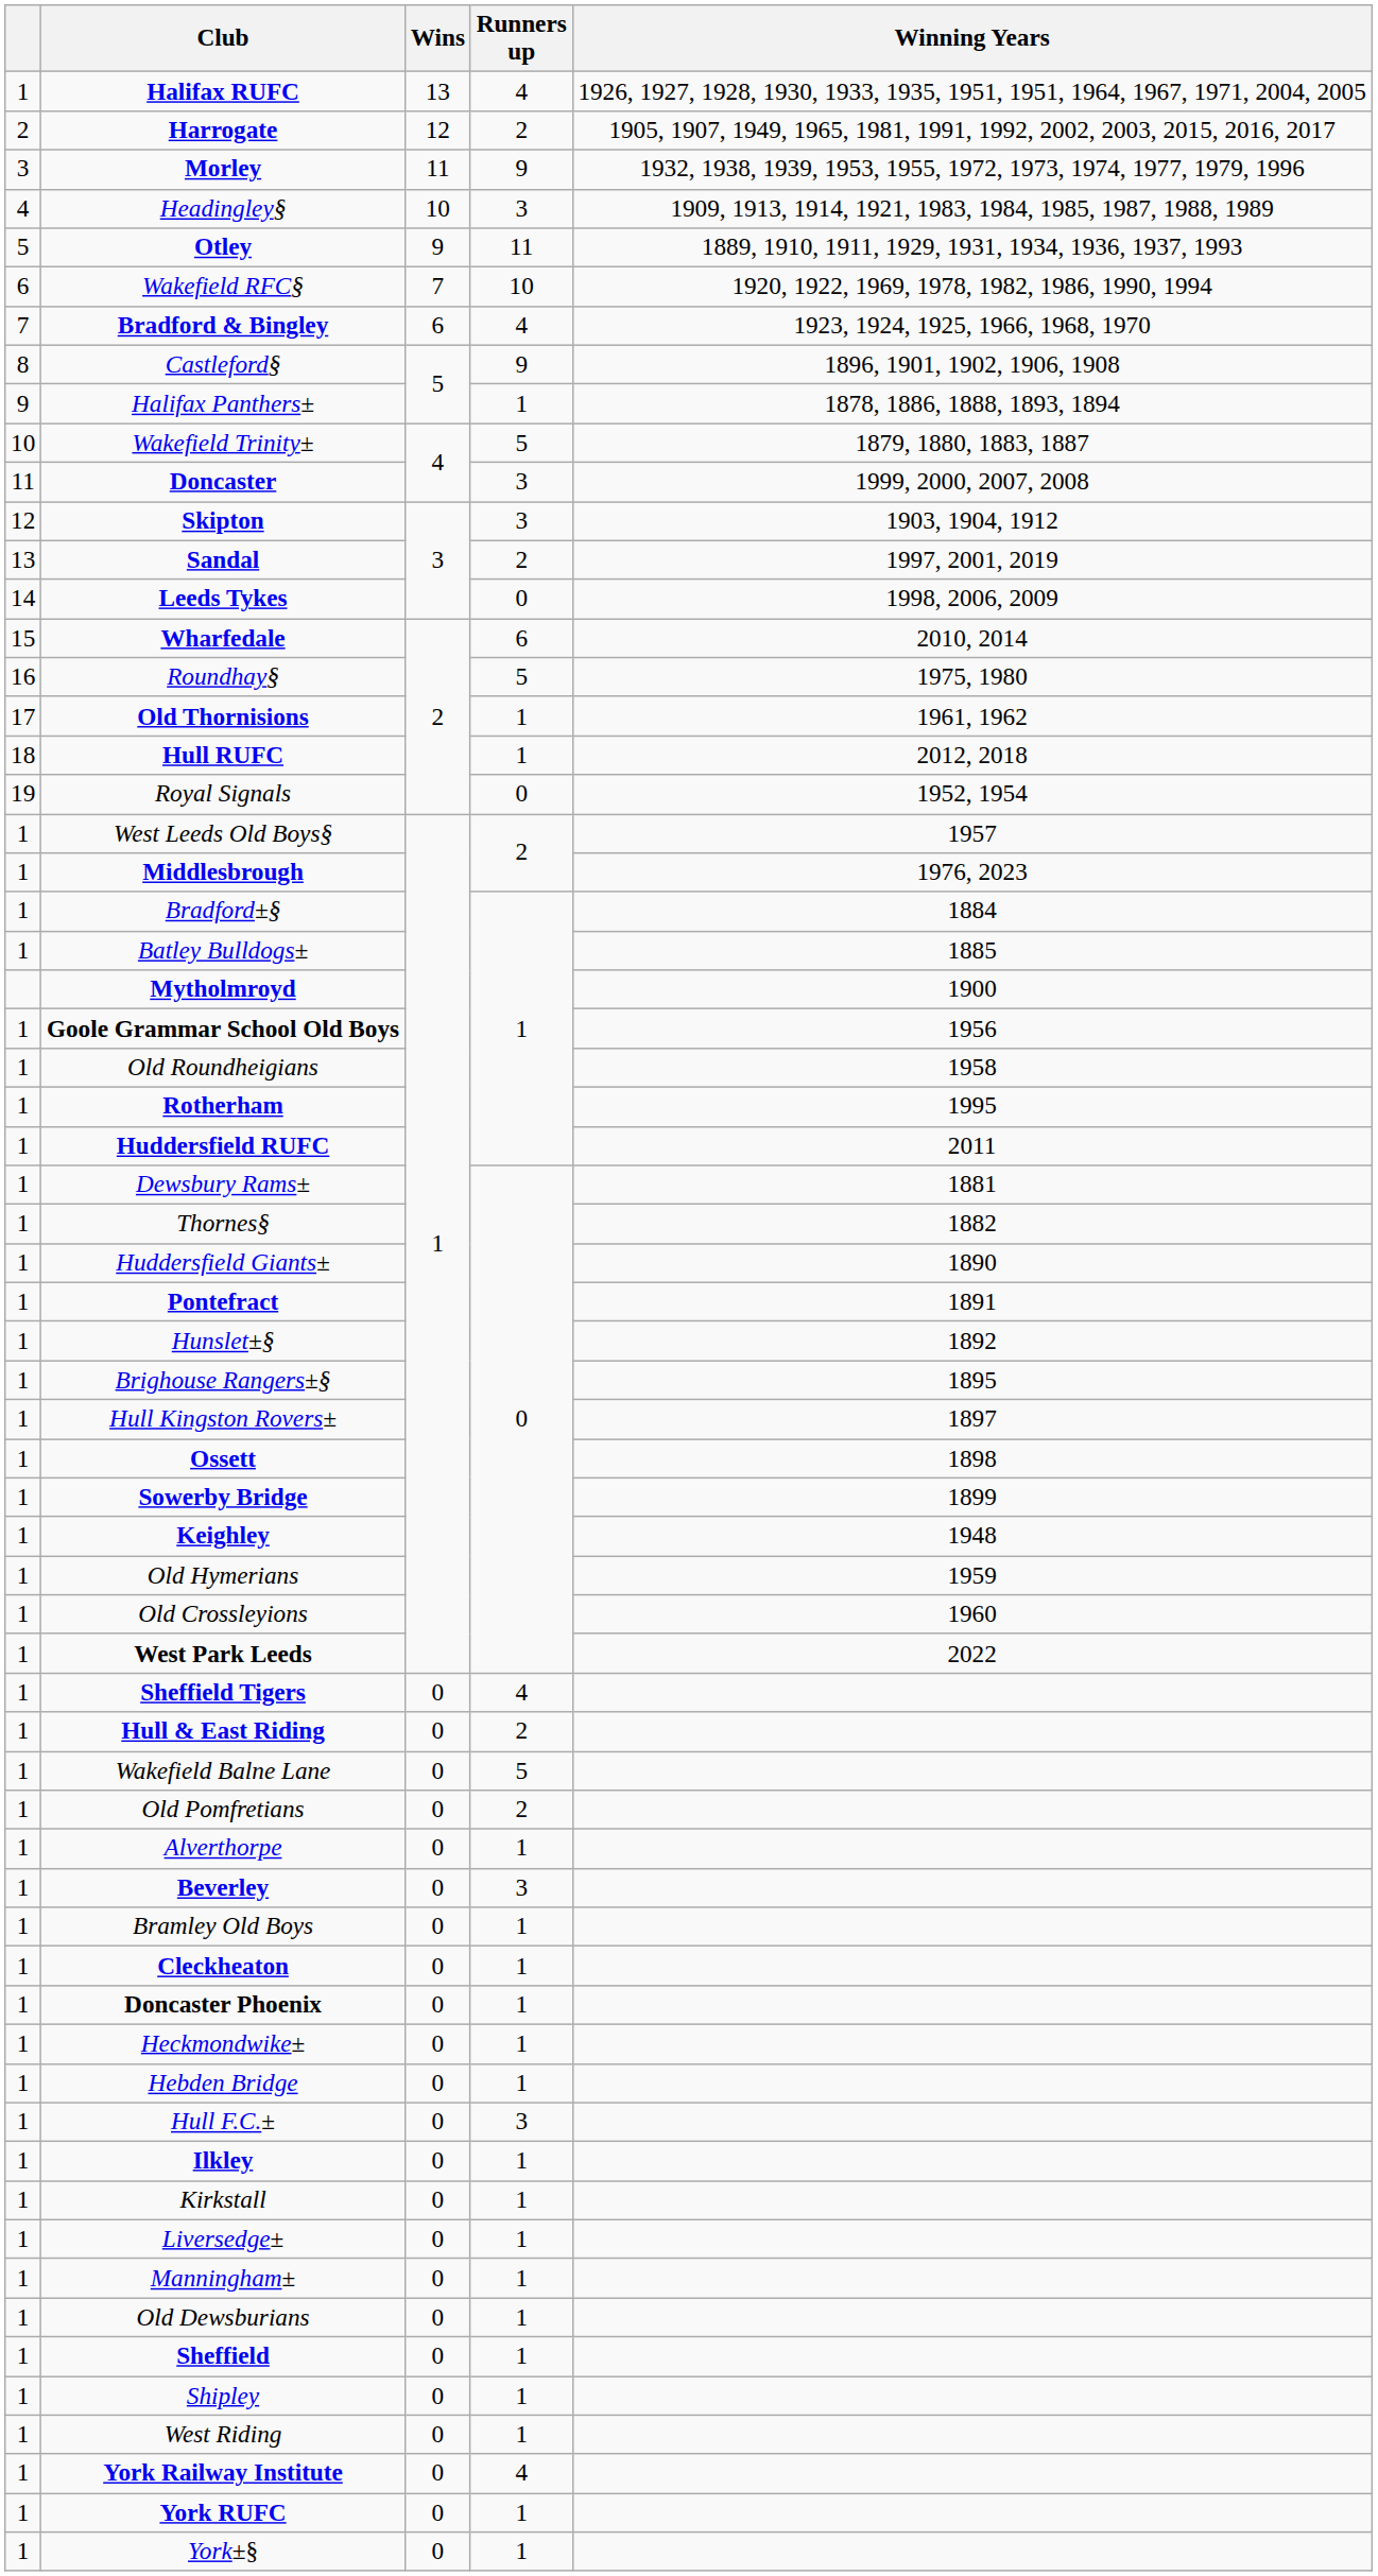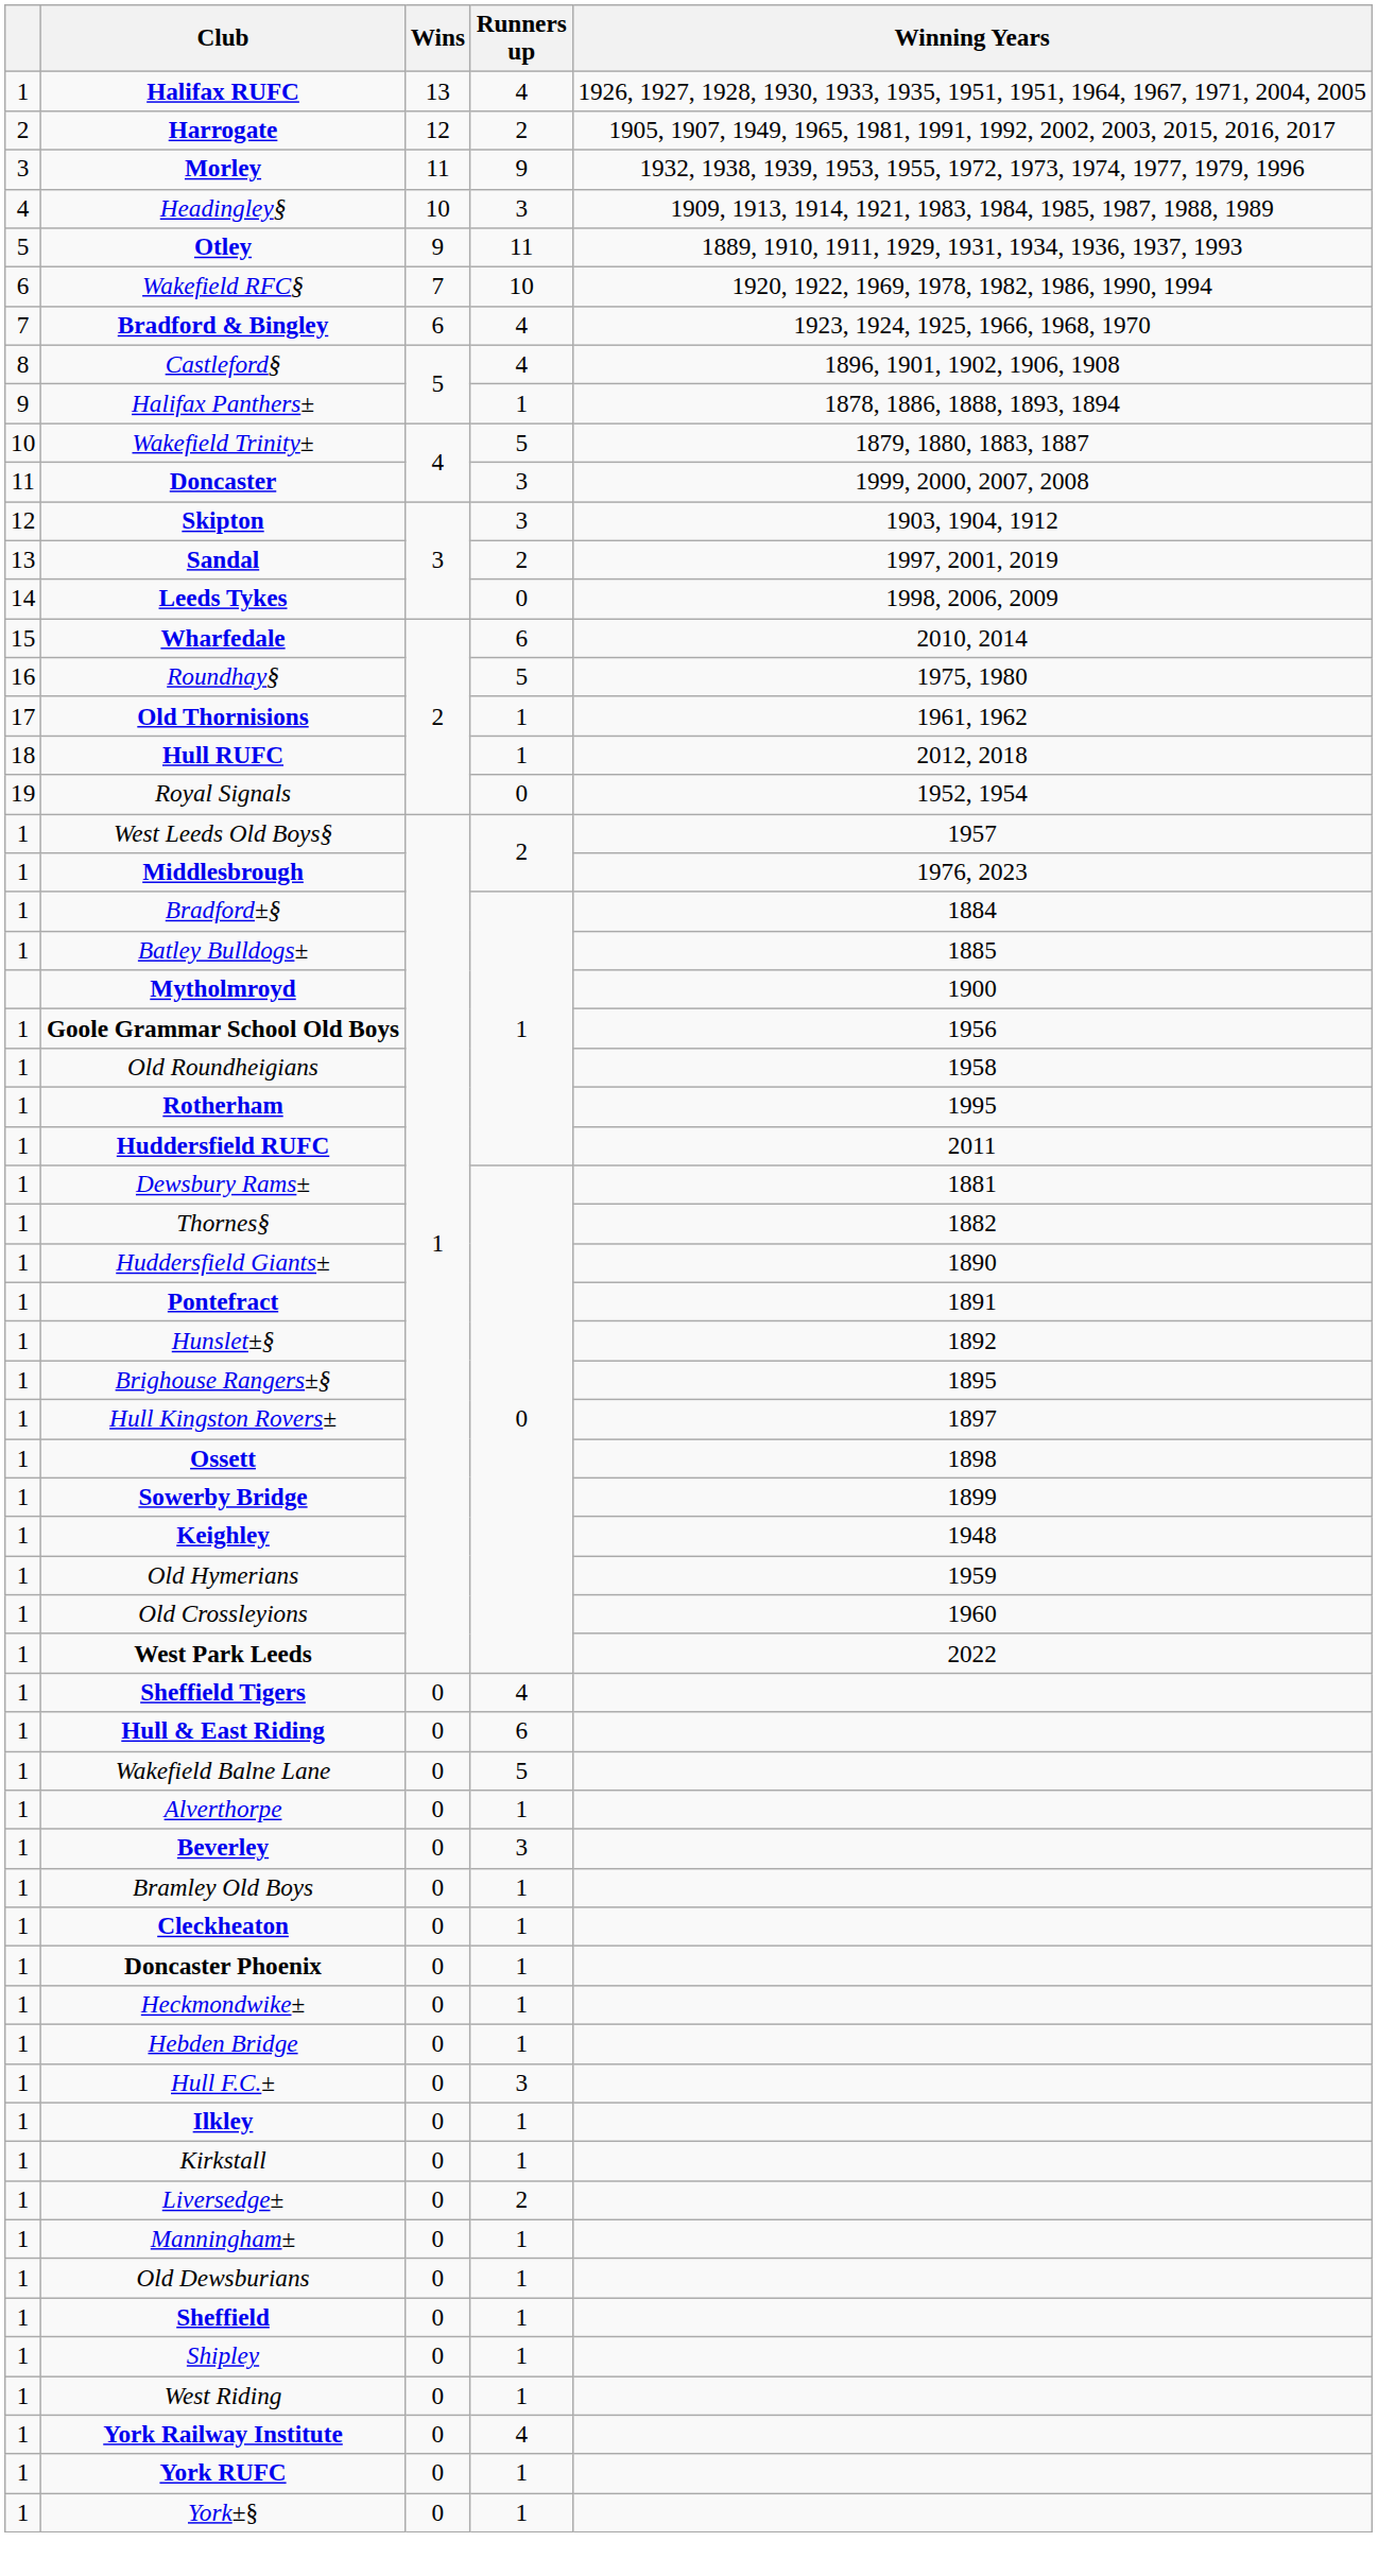 <table class="wikitable" style="text-align: centre;">
 <tr>
 <th></th>
 <th>Club</th>
 <th>Wins</th>
 <th>Runners<br>up</th>
 <th>Winning Years</th>
 </tr>
 <tr align="center">
 <td>1</td>
 <td><strong><a href='#'>Halifax RUFC</a></strong></td>
 <td>13</td>
 <td>4</td>
 <td>1926, 1927, 1928, 1930, 1933, 1935, 1951, 1951, 1964, 1967, 1971, 2004, 2005</td>
 </tr>
 <tr align="center">
 <td>2</td>
 <td><strong><a href='#'>Harrogate</a></strong></td>
 <td>12</td>
 <td>2</td>
 <td>1905, 1907, 1949, 1965, 1981, 1991, 1992, 2002, 2003, 2015, 2016, 2017</td>
 </tr>
 <tr align="center">
 <td>3</td>
 <td><strong><a href='#'>Morley</a></strong></td>
 <td>11</td>
 <td>9</td>
 <td>1932, 1938, 1939, 1953, 1955, 1972, 1973, 1974, 1977, 1979, 1996</td>
 </tr>
 <tr align="center">
 <td>4</td>
 <td><em><a href='#'>Headingley</a>§</em></td>
 <td>10</td>
 <td>3</td>
 <td>1909, 1913, 1914, 1921, 1983, 1984, 1985, 1987, 1988, 1989</td>
 </tr>
 <tr align="center">
 <td>5</td>
 <td><strong><a href='#'>Otley</a></strong></td>
 <td>9</td>
 <td>11</td>
 <td>1889, 1910, 1911, 1929, 1931, 1934, 1936, 1937, 1993</td>
 </tr>
 <tr align="center">
 <td>6</td>
 <td><em><a href='#'>Wakefield RFC</a>§</em></td>
 <td>7</td>
 <td>10</td>
 <td>1920, 1922, 1969, 1978, 1982, 1986, 1990, 1994</td>
 </tr>
 <tr align="center">
 <td>7</td>
 <td><strong><a href='#'>Bradford & Bingley</a></strong></td>
 <td>6</td>
 <td>4</td>
 <td>1923, 1924, 1925, 1966, 1968, 1970</td>
 </tr>
 <tr align="center">
 <td>8</td>
 <td><em><a href='#'>Castleford</a>§</em></td>
 <td rowspan=2>5</td>
-<td>9</td>
+<td>4</td>
 <td>1896, 1901, 1902, 1906, 1908</td>
 </tr>
 <tr align="center">
 <td>9</td>
 <td><em><a href='#'>Halifax Panthers</a>±</em></td>
 <td>1</td>
 <td>1878, 1886, 1888, 1893, 1894</td>
 </tr>
 <tr align="center">
 <td>10</td>
 <td><em><a href='#'>Wakefield Trinity</a>±</em></td>
 <td rowspan=2>4</td>
 <td>5</td>
 <td>1879, 1880, 1883, 1887</td>
 </tr>
 <tr align="center">
 <td>11</td>
 <td><strong><a href='#'>Doncaster</a></strong></td>
 <td>3</td>
 <td>1999, 2000, 2007, 2008</td>
 </tr>
 <tr align="center">
 <td>12</td>
 <td><strong><a href='#'>Skipton</a></strong></td>
 <td rowspan=3>3</td>
 <td>3</td>
 <td>1903, 1904, 1912</td>
 </tr>
 <tr align="center">
 <td>13</td>
 <td><strong><a href='#'>Sandal</a></strong></td>
 <td>2</td>
 <td>1997, 2001, 2019</td>
 </tr>
 <tr align="center">
 <td>14</td>
 <td><strong><a href='#'>Leeds Tykes</a></strong></td>
 <td>0</td>
 <td>1998, 2006, 2009</td>
 </tr>
 <tr align="center">
 <td>15</td>
 <td><strong><a href='#'>Wharfedale</a></strong></td>
 <td rowspan=5>2</td>
 <td>6</td>
 <td>2010, 2014</td>
 </tr>
 <tr align="center">
 <td>16</td>
 <td><em><a href='#'>Roundhay</a>§</em></td>
 <td>5</td>
 <td>1975, 1980</td>
 </tr>
 <tr align="center">
 <td>17</td>
 <td><strong><a href='#'>Old Thornisions</a></strong></td>
 <td>1</td>
 <td>1961, 1962</td>
 </tr>
 <tr align="center">
 <td>18</td>
 <td><strong><a href='#'>Hull RUFC</a></strong></td>
 <td>1</td>
 <td>2012, 2018</td>
 </tr>
 <tr align="center">
 <td>19</td>
 <td><em>Royal Signals</em></td>
 <td>0</td>
 <td>1952, 1954</td>
 </tr>
 <tr align="center">
 <td>1</td>
 <td><em>West Leeds Old Boys§</em></td>
 <td rowspan=22>1</td>
 <td rowspan=2>2</td>
 <td>1957</td>
 </tr>
 <tr align="center">
 <td>1</td>
 <td><strong><a href='#'>Middlesbrough</a></strong></td>
 <td>1976, 2023</td>
 </tr>
 <tr align="center">
 <td>1</td>
 <td><em><a href='#'>Bradford</a>±§</em></td>
 <td rowspan=7>1</td>
 <td>1884</td>
 </tr>
 <tr align="center">
 <td>1</td>
 <td><em><a href='#'>Batley Bulldogs</a>±</em></td>
 <td>1885</td>
 </tr>
 <tr align="center">
 <td></td>
 <td><strong><a href='#'>Mytholmroyd</a></strong></td>
 <td>1900</td>
 </tr>
 <tr align="center">
 <td>1</td>
 <td><strong>Goole Grammar School Old Boys</strong></td>
 <td>1956</td>
 </tr>
 <tr align="center">
 <td>1</td>
 <td><em>Old Roundheigians</em></td>
 <td>1958</td>
 </tr>
 <tr align="center">
 <td>1</td>
 <td><strong><a href='#'>Rotherham</a></strong></td>
 <td>1995</td>
 </tr>
 <tr align="center">
 <td>1</td>
 <td><strong><a href='#'>Huddersfield RUFC</a></strong></td>
 <td>2011</td>
 </tr>
 <tr align="center">
 <td>1</td>
 <td><em><a href='#'>Dewsbury Rams</a>±</em></td>
 <td rowspan=13>0</td>
 <td>1881</td>
 </tr>
 <tr align="center">
 <td>1</td>
 <td><em>Thornes§</em></td>
 <td>1882</td>
 </tr>
 <tr align="center">
 <td>1</td>
 <td><em><a href='#'>Huddersfield Giants</a>±</em></td>
 <td>1890</td>
 </tr>
 <tr align="center">
 <td>1</td>
 <td><strong><a href='#'>Pontefract</a></strong></td>
 <td>1891</td>
 </tr>
 <tr align="center">
 <td>1</td>
 <td><em><a href='#'>Hunslet</a>±§</em></td>
 <td>1892</td>
 </tr>
 <tr align="center">
 <td>1</td>
 <td><em><a href='#'>Brighouse Rangers</a>±§</em></td>
 <td>1895</td>
 </tr>
 <tr align="center">
 <td>1</td>
 <td><em><a href='#'>Hull Kingston Rovers</a>±</em></td>
 <td>1897</td>
 </tr>
 <tr align="center">
 <td>1</td>
 <td><strong><a href='#'>Ossett</a></strong></td>
 <td>1898</td>
 </tr>
 <tr align="center">
 <td>1</td>
 <td><strong><a href='#'>Sowerby Bridge</a></strong></td>
 <td>1899</td>
 </tr>
 <tr align="center">
 <td>1</td>
 <td><strong><a href='#'>Keighley</a></strong></td>
 <td>1948</td>
 </tr>
 <tr align="center">
 <td>1</td>
 <td><em>Old Hymerians</em></td>
 <td>1959</td>
 </tr>
 <tr align="center">
 <td>1</td>
 <td><em>Old Crossleyions</em></td>
 <td>1960</td>
 </tr>
 <tr align="center">
 <td>1</td>
 <td><strong>West Park Leeds</strong></td>
 <td>2022</td>
 </tr>
 <tr align="center">
 <td>1</td>
 <td><strong><a href='#'>Sheffield Tigers</a></strong></td>
 <td>0</td>
 <td>4</td>
 <td></td>
 </tr>
 <tr align="center">
 <td>1</td>
 <td><strong><a href='#'>Hull & East Riding</a></strong></td>
 <td>0</td>
-<td>2</td>
+<td>6</td>
 <td></td>
 </tr>
 <tr align="center">
 <td>1</td>
 <td><em>Wakefield Balne Lane</em></td>
 <td>0</td>
 <td>5</td>
-<td></td>
-</tr>
-<tr align="center">
-<td>1</td>
-<td><em>Old Pomfretians</em></td>
-<td>0</td>
-<td>2</td>
 <td></td>
 </tr>
 <tr align="center">
 <td>1</td>
 <td><em><a href='#'>Alverthorpe</a></em></td>
 <td>0</td>
 <td>1</td>
 <td></td>
 </tr>
 <tr align="center">
 <td>1</td>
 <td><strong><a href='#'>Beverley</a></strong></td>
 <td>0</td>
 <td>3</td>
 <td></td>
 </tr>
 <tr align="center">
 <td>1</td>
 <td><em>Bramley Old Boys</em></td>
 <td>0</td>
 <td>1</td>
 <td></td>
 </tr>
 <tr align="center">
 <td>1</td>
 <td><strong><a href='#'>Cleckheaton</a></strong></td>
 <td>0</td>
 <td>1</td>
 <td></td>
 </tr>
 <tr align="center">
 <td>1</td>
 <td><strong>Doncaster Phoenix</strong></td>
 <td>0</td>
 <td>1</td>
 <td></td>
 </tr>
 <tr align="center">
 <td>1</td>
 <td><em><a href='#'>Heckmondwike</a></em>±</td>
 <td>0</td>
 <td>1</td>
 <td></td>
 </tr>
 <tr align="center">
 <td>1</td>
 <td><em><a href='#'>Hebden Bridge</a></em></td>
 <td>0</td>
 <td>1</td>
 <td></td>
 </tr>
 <tr align="center">
 <td>1</td>
 <td><em><a href='#'>Hull F.C.</a></em>±</td>
 <td>0</td>
 <td>3</td>
 <td></td>
 </tr>
 <tr align="center">
 <td>1</td>
 <td><strong><a href='#'>Ilkley</a></strong></td>
 <td>0</td>
 <td>1</td>
 <td></td>
 </tr>
 <tr align="center">
 <td>1</td>
 <td><em>Kirkstall</em></td>
 <td>0</td>
 <td>1</td>
 <td></td>
 </tr>
 <tr align="center">
 <td>1</td>
 <td><em><a href='#'>Liversedge</a></em>±</td>
 <td>0</td>
-<td>1</td>
+<td>2</td>
 <td></td>
 </tr>
 <tr align="center">
 <td>1</td>
 <td><em><a href='#'>Manningham</a></em>±</td>
 <td>0</td>
 <td>1</td>
 <td></td>
 </tr>
 <tr align="center">
 <td>1</td>
 <td><em>Old Dewsburians</em></td>
 <td>0</td>
 <td>1</td>
 <td></td>
 </tr>
 <tr align="center">
 <td>1</td>
 <td><strong><a href='#'>Sheffield</a></strong></td>
 <td>0</td>
 <td>1</td>
 <td></td>
 </tr>
 <tr align="center">
 <td>1</td>
 <td><em><a href='#'>Shipley</a></em></td>
 <td>0</td>
 <td>1</td>
 <td></td>
 </tr>
 <tr align="center">
 <td>1</td>
 <td><em>West Riding</em></td>
 <td>0</td>
 <td>1</td>
 <td></td>
 </tr>
 <tr align="center">
 <td>1</td>
 <td><strong><a href='#'>York Railway Institute</a></strong></td>
 <td>0</td>
 <td>4</td>
 <td></td>
 </tr>
 <tr align="center">
 <td>1</td>
 <td><strong><a href='#'>York RUFC</a></strong></td>
 <td>0</td>
 <td>1</td>
 <td></td>
 </tr>
 <tr align="center">
 <td>1</td>
 <td><em><a href='#'>York</a></em>±§</td>
 <td>0</td>
 <td>1</td>
 <td></td>
 </tr>
 </table>
